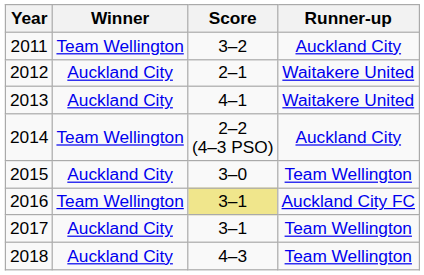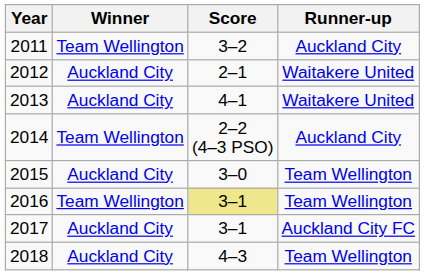 <table style="text-align:center;margin-left:1em;font-size:90%;" class="wikitable">
 <tr>
 <th>Year</th>
 <th>Winner</th>
 <th>Score</th>
 <th>Runner-up</th>
 </tr>
 <tr>
 <td>2011</td>
 <td><a href='#'>Team Wellington</a></td>
 <td>3–2</td>
 <td><a href='#'>Auckland City</a></td>
 </tr>
 <tr>
 <td>2012</td>
 <td><a href='#'>Auckland City</a></td>
 <td>2–1</td>
 <td><a href='#'>Waitakere United</a></td>
 </tr>
 <tr>
 <td>2013</td>
 <td><a href='#'>Auckland City</a></td>
 <td>4–1</td>
 <td><a href='#'>Waitakere United</a></td>
 </tr>
 <tr>
 <td>2014</td>
 <td><a href='#'>Team Wellington</a></td>
 <td>2–2<br>(4–3 PSO)</td>
 <td><a href='#'>Auckland City</a></td>
 </tr>
 <tr>
 <td>2015</td>
 <td><a href='#'>Auckland City</a></td>
 <td>3–0</td>
 <td><a href='#'>Team Wellington</a></td>
 </tr>
 <tr>
 <td>2016</td>
 <td><a href='#'>Team Wellington</a></td>
 <td style="background: khaki;">3–1</td>
-<td><a href='#'>Auckland City FC</a></td>
+<td><a href='#'>Team Wellington</a></td>
 </tr>
 <tr>
 <td>2017</td>
 <td><a href='#'>Auckland City</a></td>
 <td>3–1</td>
-<td><a href='#'>Team Wellington</a></td>
+<td><a href='#'>Auckland City FC</a></td>
 </tr>
 <tr>
 <td>2018</td>
 <td><a href='#'>Auckland City</a></td>
 <td>4–3</td>
 <td><a href='#'>Team Wellington</a></td>
 </tr>
 </table>
